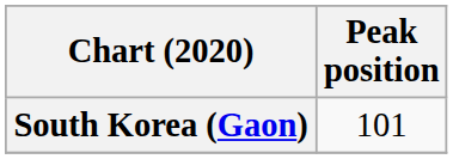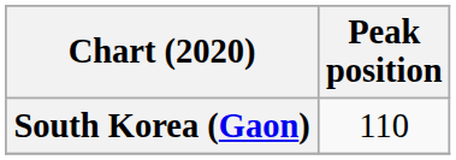 <table class="wikitable plainrowheaders" style="text-align:center">
 <tr>
 <th scope="col">Chart (2020)</th>
 <th scope="col">Peak<br>position</th>
 </tr>
 <tr>
 <th scope="row">South Korea (<a href='#'>Gaon</a>)</th>
-<td>101</td>
+<td>110</td>
 </tr>
 <tr>
 </tr>
 </table>
